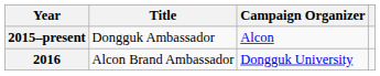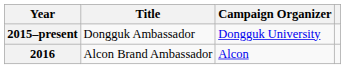 <table class="wikitable sortable plainrowheaders">
 <tr>
 <th>Year</th>
 <th>Title</th>
 <th>Campaign Organizer</th>
 <th class="unsortable"></th>
 </tr>
 <tr>
 <th scope="row">2015–present</th>
 <td>Dongguk Ambassador</td>
-<td><a href='#'>Alcon</a></td>
+<td><a href='#'>Dongguk University</a></td>
 <td></td>
 </tr>
 <tr>
 <th scope="row">2016</th>
 <td>Alcon Brand Ambassador</td>
-<td><a href='#'>Dongguk University</a></td>
+<td><a href='#'>Alcon</a></td>
 <td></td>
 </tr>
 </table>
